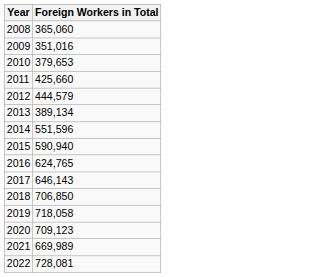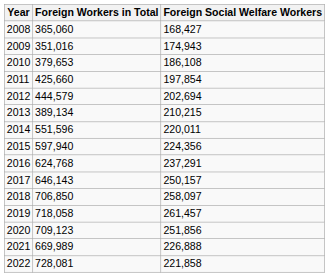 <table class="wikitable">
 <tr>
 <th>Year</th>
 <th>Foreign Workers in Total</th>
+<th>Foreign Social Welfare Workers</th>
 </tr>
 <tr>
 <td>2008</td>
 <td>365,060</td>
+<td>168,427</td>
 </tr>
 <tr>
 <td>2009</td>
 <td>351,016</td>
+<td>174,943</td>
 </tr>
 <tr>
 <td>2010</td>
 <td>379,653</td>
+<td>186,108</td>
 </tr>
 <tr>
 <td>2011</td>
 <td>425,660</td>
+<td>197,854</td>
 </tr>
 <tr>
 <td>2012</td>
 <td>444,579</td>
+<td>202,694</td>
 </tr>
 <tr>
 <td>2013</td>
 <td>389,134</td>
+<td>210,215</td>
 </tr>
 <tr>
 <td>2014</td>
 <td>551,596</td>
+<td>220,011</td>
 </tr>
 <tr>
 <td>2015</td>
-<td>590,940</td>
+<td>597,940</td>
+<td>224,356</td>
 </tr>
 <tr>
 <td>2016</td>
-<td>624,765</td>
+<td>624,768</td>
+<td>237,291</td>
 </tr>
 <tr>
 <td>2017</td>
 <td>646,143</td>
+<td>250,157</td>
 </tr>
 <tr>
 <td>2018</td>
 <td>706,850</td>
+<td>258,097</td>
 </tr>
 <tr>
 <td>2019</td>
 <td>718,058</td>
+<td>261,457</td>
 </tr>
 <tr>
 <td>2020</td>
 <td>709,123</td>
+<td>251,856</td>
 </tr>
 <tr>
 <td>2021</td>
 <td>669,989</td>
+<td>226,888</td>
 </tr>
 <tr>
 <td>2022</td>
 <td>728,081</td>
+<td>221,858</td>
 </tr>
 </table>
